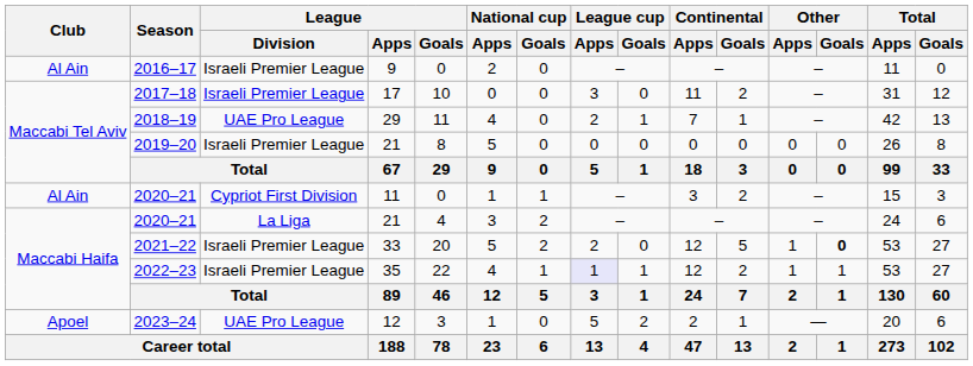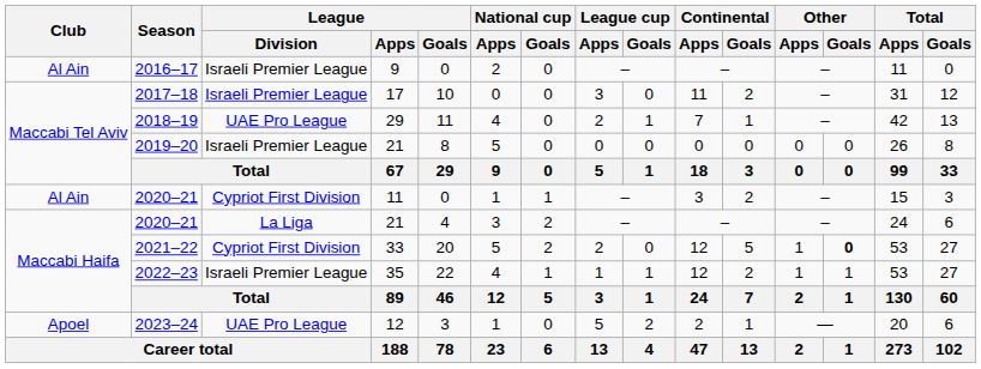 <table class="wikitable" style="text-align:center">
 <tr>
 <th rowspan="2">Club</th>
 <th rowspan="2">Season</th>
 <th colspan="3">League</th>
 <th colspan="2">National cup</th>
 <th colspan="2">League cup</th>
 <th colspan="2">Continental</th>
 <th colspan="2">Other</th>
 <th colspan="2">Total</th>
 </tr>
 <tr>
 <th>Division</th>
 <th>Apps</th>
 <th>Goals</th>
 <th>Apps</th>
 <th>Goals</th>
 <th>Apps</th>
 <th>Goals</th>
 <th>Apps</th>
 <th>Goals</th>
 <th>Apps</th>
 <th>Goals</th>
 <th>Apps</th>
 <th>Goals</th>
 </tr>
 <tr>
 <td><a href='#'>Al Ain</a></td>
 <td><a href='#'>2016–17</a></td>
 <td>Israeli Premier League</td>
 <td>9</td>
 <td>0</td>
 <td>2</td>
 <td>0</td>
 <td colspan="2">–</td>
 <td colspan="2">–</td>
 <td colspan="2">–</td>
 <td>11</td>
 <td>0</td>
 </tr>
 <tr>
 <td rowspan="4"><a href='#'>Maccabi Tel Aviv</a></td>
 <td><a href='#'>2017–18</a></td>
 <td><a href='#'>Israeli Premier League</a></td>
 <td>17</td>
 <td>10</td>
 <td>0</td>
 <td>0</td>
 <td>3</td>
 <td>0</td>
 <td>11</td>
 <td>2</td>
 <td colspan="2">–</td>
 <td>31</td>
 <td>12</td>
 </tr>
 <tr>
 <td><a href='#'>2018–19</a></td>
 <td><a href='#'>UAE Pro League</a></td>
 <td>29</td>
 <td>11</td>
 <td>4</td>
 <td>0</td>
 <td>2</td>
 <td>1</td>
 <td>7</td>
 <td>1</td>
 <td colspan="2">–</td>
 <td>42</td>
 <td>13</td>
 </tr>
 <tr>
 <td><a href='#'>2019–20</a></td>
 <td>Israeli Premier League</td>
 <td>21</td>
 <td>8</td>
 <td>5</td>
 <td>0</td>
 <td>0</td>
 <td>0</td>
 <td>0</td>
 <td>0</td>
 <td>0</td>
 <td>0</td>
 <td>26</td>
 <td>8</td>
 </tr>
 <tr>
 <th colspan="2">Total</th>
 <th>67</th>
 <th>29</th>
 <th>9</th>
 <th>0</th>
 <th>5</th>
 <th>1</th>
 <th>18</th>
 <th>3</th>
 <th>0</th>
 <th>0</th>
 <th>99</th>
 <th>33</th>
 </tr>
 <tr>
 <td><a href='#'>Al Ain</a></td>
 <td><a href='#'>2020–21</a></td>
 <td><a href='#'>Cypriot First Division</a></td>
 <td>11</td>
 <td>0</td>
 <td>1</td>
 <td>1</td>
 <td colspan="2">–</td>
 <td>3</td>
 <td>2</td>
 <td colspan="2">–</td>
 <td>15</td>
 <td>3</td>
 </tr>
 <tr>
 <td rowspan="4"><a href='#'>Maccabi Haifa</a></td>
 <td><a href='#'>2020–21</a></td>
 <td><a href='#'>La Liga</a></td>
 <td>21</td>
 <td>4</td>
 <td>3</td>
 <td>2</td>
 <td colspan="2">–</td>
 <td colspan="2">–</td>
 <td colspan="2">–</td>
 <td>24</td>
 <td>6</td>
 </tr>
 <tr>
 <td><a href='#'>2021–22</a></td>
-<td>Israeli Premier League</td>
+<td><a href='#'>Cypriot First Division</a></td>
 <td>33</td>
 <td>20</td>
 <td>5</td>
 <td>2</td>
 <td>2</td>
 <td>0</td>
 <td>12</td>
 <td>5</td>
 <td>1</td>
 <td><strong>0</strong></td>
 <td>53</td>
 <td>27</td>
 </tr>
 <tr>
 <td><a href='#'>2022–23</a></td>
 <td>Israeli Premier League</td>
 <td>35</td>
 <td>22</td>
 <td>4</td>
 <td>1</td>
-<td style="background: lavender;">1</td>
+<td>1</td>
 <td>1</td>
 <td>12</td>
 <td>2</td>
 <td>1</td>
 <td>1</td>
 <td>53</td>
 <td>27</td>
 </tr>
 <tr>
 <th colspan="2">Total</th>
 <th>89</th>
 <th>46</th>
 <th>12</th>
 <th>5</th>
 <th>3</th>
 <th>1</th>
 <th>24</th>
 <th>7</th>
 <th>2</th>
 <th>1</th>
 <th>130</th>
 <th>60</th>
 </tr>
 <tr>
 <td><a href='#'>Apoel</a></td>
 <td><a href='#'>2023–24</a></td>
 <td><a href='#'>UAE Pro League</a></td>
 <td>12</td>
 <td>3</td>
 <td>1</td>
 <td>0</td>
 <td>5</td>
 <td>2</td>
 <td>2</td>
 <td>1</td>
 <td colspan="2">—</td>
 <td>20</td>
 <td>6</td>
 </tr>
 <tr>
 <th colspan="3">Career total</th>
 <th>188</th>
 <th>78</th>
 <th>23</th>
 <th>6</th>
 <th>13</th>
 <th>4</th>
 <th>47</th>
 <th>13</th>
 <th>2</th>
 <th>1</th>
 <th>273</th>
 <th>102</th>
 </tr>
 </table>
